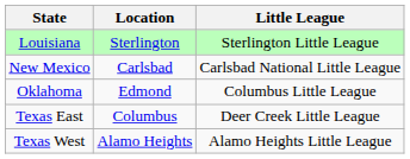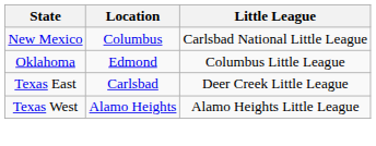 <table class="wikitable">
 <tr>
 <th>State</th>
 <th>Location</th>
 <th>Little League</th>
 </tr>
-<tr bgcolor=#bbffbb>
-<td align=center> <a href='#'>Louisiana</a></td>
-<td align=center><a href='#'>Sterlington</a></td>
-<td align=center>Sterlington Little League</td>
-</tr>
 <tr>
 <td align=center> <a href='#'>New Mexico</a></td>
-<td align=center><a href='#'>Carlsbad</a></td>
+<td align=center><a href='#'>Columbus</a></td>
 <td align=center>Carlsbad National Little League</td>
 </tr>
 <tr>
 <td align=center> <a href='#'>Oklahoma</a></td>
 <td align=center><a href='#'>Edmond</a></td>
 <td align=center>Columbus Little League</td>
 </tr>
 <tr>
 <td align=center> <a href='#'>Texas</a> East</td>
-<td align=center><a href='#'>Columbus</a></td>
+<td align=center><a href='#'>Carlsbad</a></td>
 <td align=center>Deer Creek Little League</td>
 </tr>
 <tr>
 <td align=center> <a href='#'>Texas</a> West</td>
 <td align=center><a href='#'>Alamo Heights</a></td>
 <td align=center>Alamo Heights Little League</td>
 </tr>
 </table>
